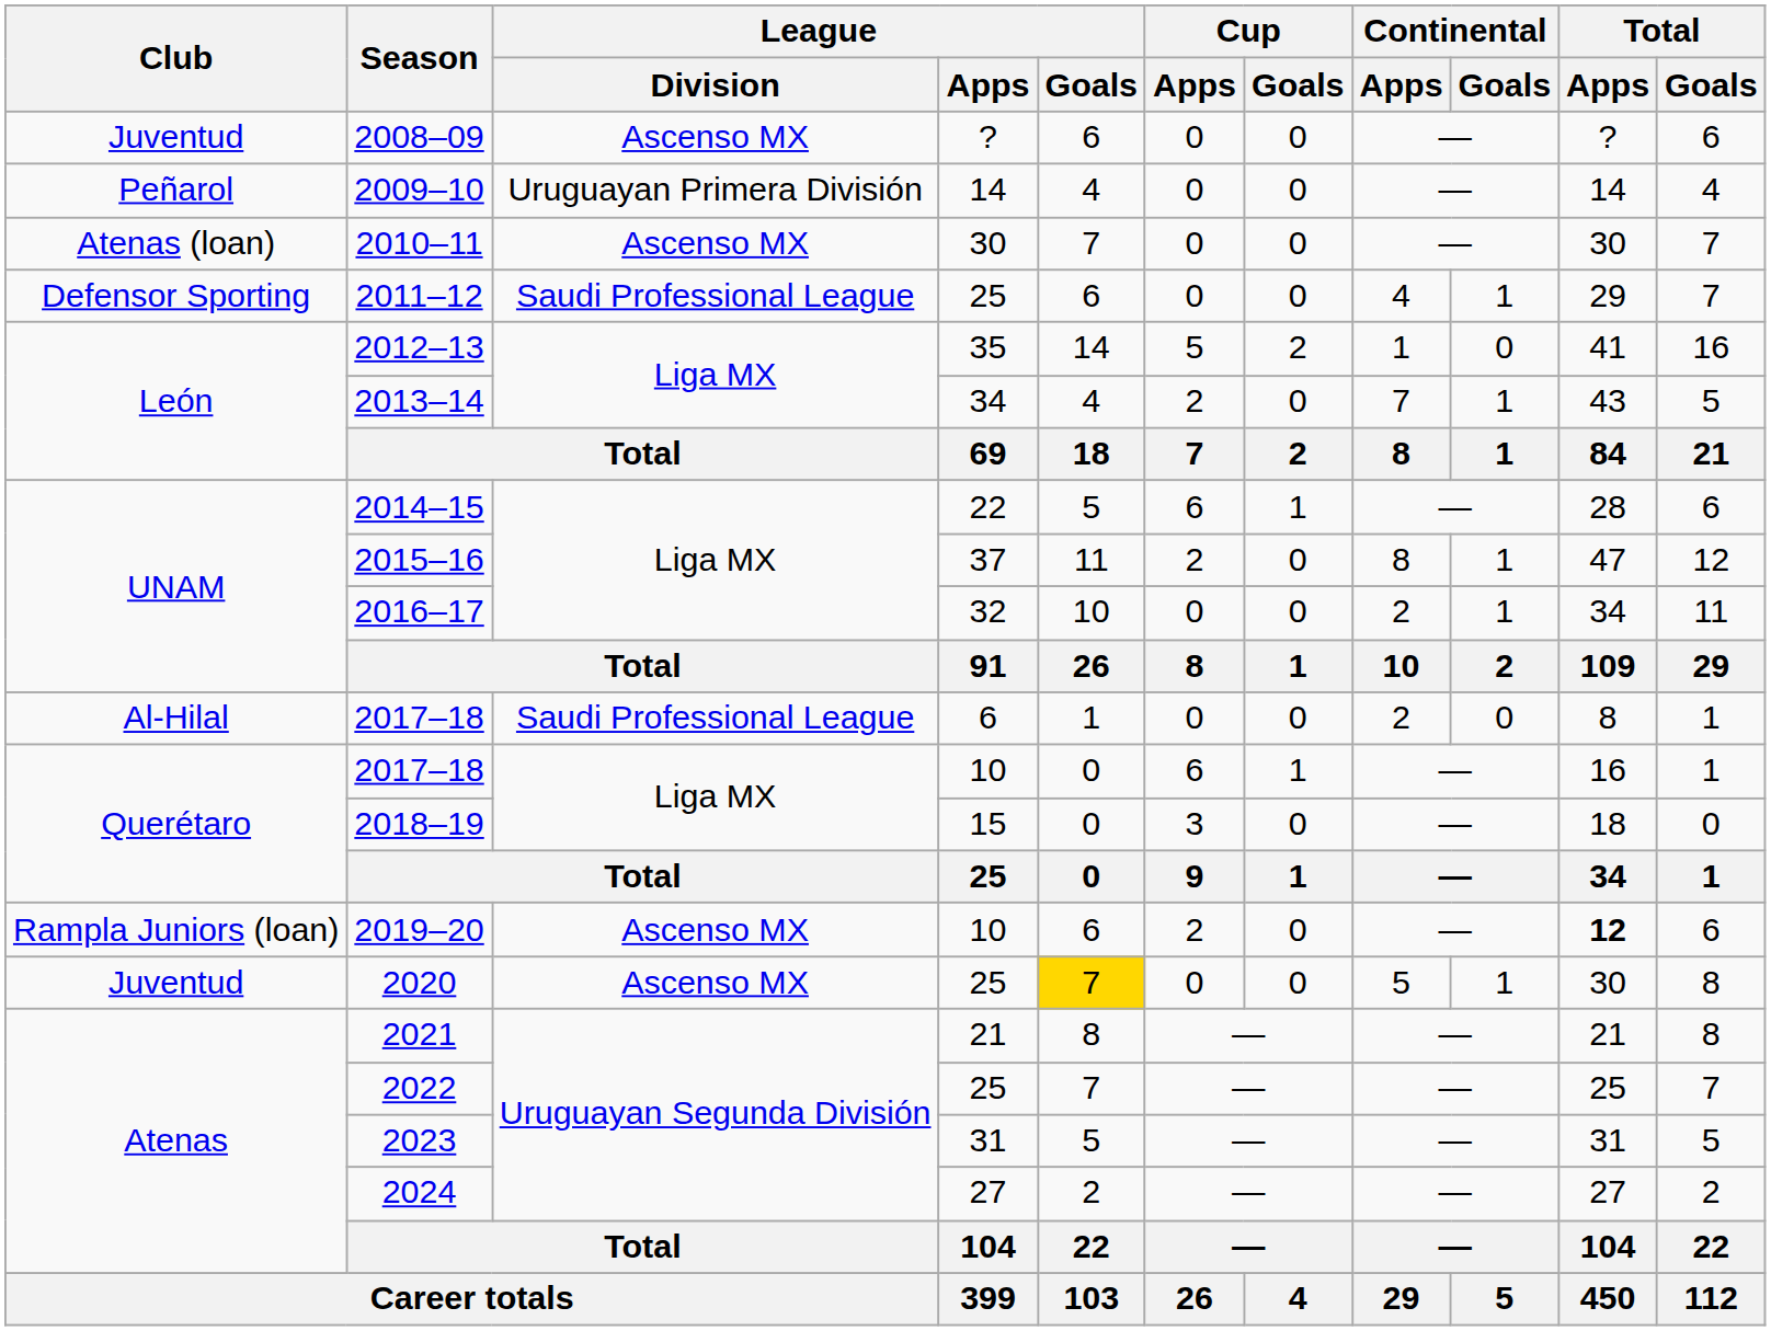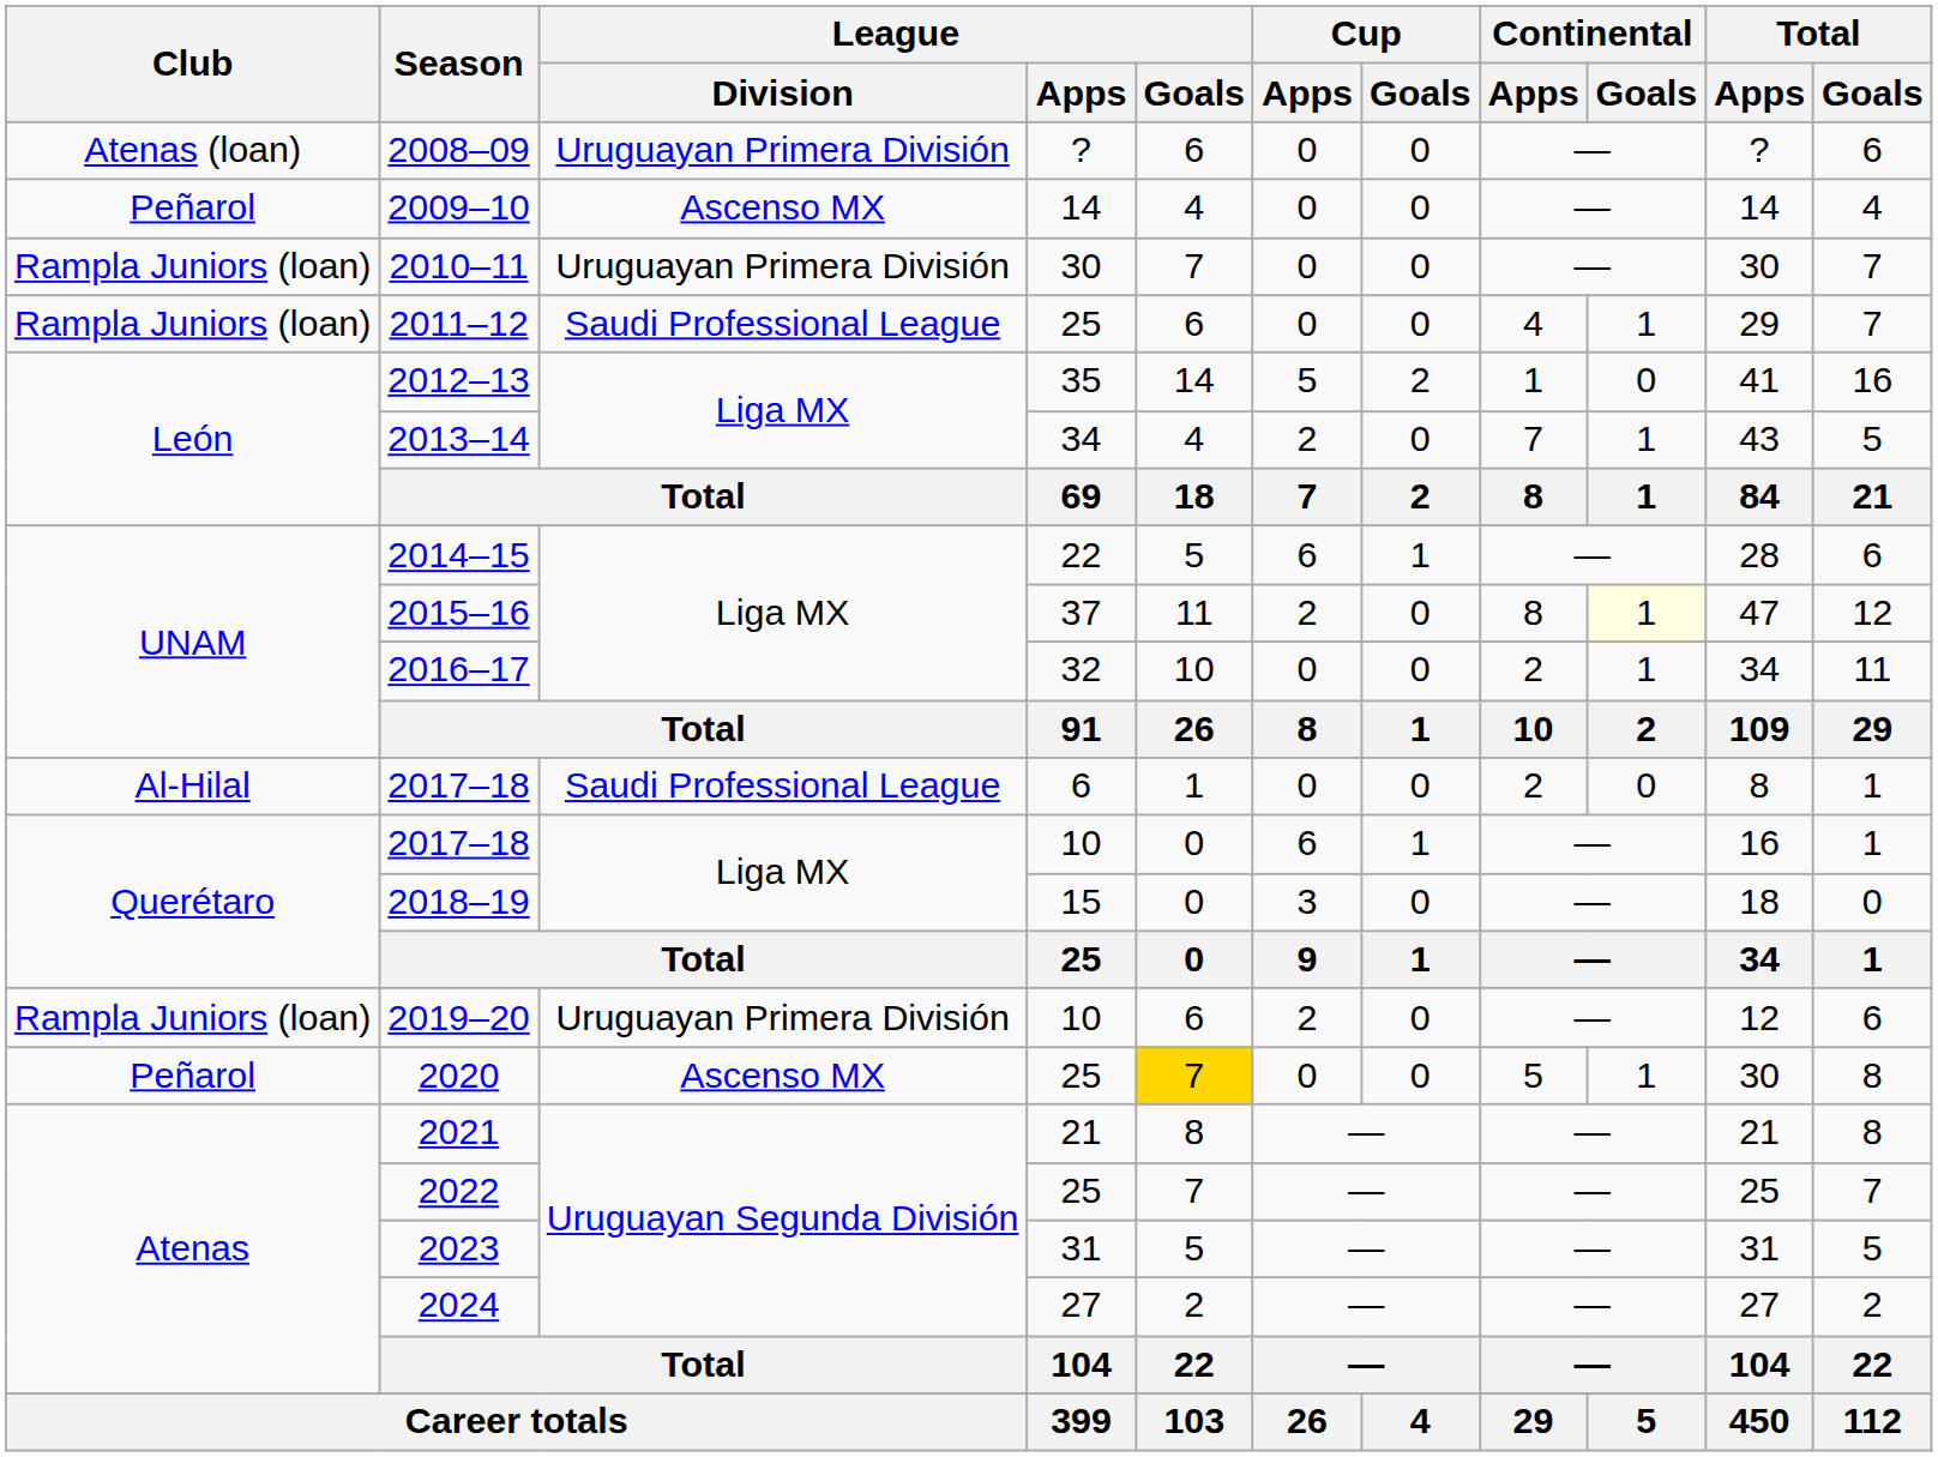 <table class="wikitable" style="text-align:center">
 <tr>
 <th rowspan="2">Club</th>
 <th rowspan="2">Season</th>
 <th colspan="3">League</th>
 <th colspan="2">Cup</th>
 <th colspan="2">Continental</th>
 <th colspan="2">Total</th>
 </tr>
 <tr>
 <th>Division</th>
 <th>Apps</th>
 <th>Goals</th>
 <th>Apps</th>
 <th>Goals</th>
 <th>Apps</th>
 <th>Goals</th>
 <th>Apps</th>
 <th>Goals</th>
 </tr>
 <tr>
-<td><a href='#'>Juventud</a></td>
+<td><a href='#'>Atenas</a> (loan)</td>
 <td><a href='#'>2008–09</a></td>
-<td><a href='#'>Ascenso MX</a></td>
+<td><a href='#'>Uruguayan Primera División</a></td>
 <td>?</td>
 <td>6</td>
 <td>0</td>
 <td>0</td>
 <td colspan=2>—</td>
 <td>?</td>
 <td>6</td>
 </tr>
 <tr>
 <td><a href='#'>Peñarol</a></td>
 <td><a href='#'>2009–10</a></td>
-<td>Uruguayan Primera División</td>
+<td><a href='#'>Ascenso MX</a></td>
 <td>14</td>
 <td>4</td>
 <td>0</td>
 <td>0</td>
 <td colspan=2>—</td>
 <td>14</td>
 <td>4</td>
 </tr>
 <tr>
-<td><a href='#'>Atenas</a> (loan)</td>
+<td><a href='#'>Rampla Juniors</a> (loan)</td>
 <td><a href='#'>2010–11</a></td>
-<td><a href='#'>Ascenso MX</a></td>
+<td>Uruguayan Primera División</td>
 <td>30</td>
 <td>7</td>
 <td>0</td>
 <td>0</td>
 <td colspan=2>—</td>
 <td>30</td>
 <td>7</td>
 </tr>
 <tr>
-<td><a href='#'>Defensor Sporting</a></td>
+<td><a href='#'>Rampla Juniors</a> (loan)</td>
 <td><a href='#'>2011–12</a></td>
 <td><a href='#'>Saudi Professional League</a></td>
 <td>25</td>
 <td>6</td>
 <td>0</td>
 <td>0</td>
 <td>4</td>
 <td>1</td>
 <td>29</td>
 <td>7</td>
 </tr>
 <tr>
 <td rowspan=3><a href='#'>León</a></td>
 <td><a href='#'>2012–13</a></td>
 <td rowspan=2><a href='#'>Liga MX</a></td>
 <td>35</td>
 <td>14</td>
 <td>5</td>
 <td>2</td>
 <td>1</td>
 <td>0</td>
 <td>41</td>
 <td>16</td>
 </tr>
 <tr>
 <td><a href='#'>2013–14</a></td>
 <td>34</td>
 <td>4</td>
 <td>2</td>
 <td>0</td>
 <td>7</td>
 <td>1</td>
 <td>43</td>
 <td>5</td>
 </tr>
 <tr>
 <th colspan=2>Total</th>
 <th>69</th>
 <th>18</th>
 <th>7</th>
 <th>2</th>
 <th>8</th>
 <th>1</th>
 <th>84</th>
 <th>21</th>
 </tr>
 <tr>
 <td rowspan=4><a href='#'>UNAM</a></td>
 <td><a href='#'>2014–15</a></td>
 <td rowspan=3>Liga MX</td>
 <td>22</td>
 <td>5</td>
 <td>6</td>
 <td>1</td>
 <td colspan=2>—</td>
 <td>28</td>
 <td>6</td>
 </tr>
 <tr>
 <td><a href='#'>2015–16</a></td>
 <td>37</td>
 <td>11</td>
 <td>2</td>
 <td>0</td>
 <td>8</td>
-<td>1</td>
+<td style="background: lightyellow;">1</td>
 <td>47</td>
 <td>12</td>
 </tr>
 <tr>
 <td><a href='#'>2016–17</a></td>
 <td>32</td>
 <td>10</td>
 <td>0</td>
 <td>0</td>
 <td>2</td>
 <td>1</td>
 <td>34</td>
 <td>11</td>
 </tr>
 <tr>
 <th colspan=2>Total</th>
 <th>91</th>
 <th>26</th>
 <th>8</th>
 <th>1</th>
 <th>10</th>
 <th>2</th>
 <th>109</th>
 <th>29</th>
 </tr>
 <tr>
 <td><a href='#'>Al-Hilal</a></td>
 <td><a href='#'>2017–18</a></td>
 <td><a href='#'>Saudi Professional League</a></td>
 <td>6</td>
 <td>1</td>
 <td>0</td>
 <td>0</td>
 <td>2</td>
 <td>0</td>
 <td>8</td>
 <td>1</td>
 </tr>
 <tr>
 <td rowspan=3><a href='#'>Querétaro</a></td>
 <td><a href='#'>2017–18</a></td>
 <td rowspan=2>Liga MX</td>
 <td>10</td>
 <td>0</td>
 <td>6</td>
 <td>1</td>
 <td colspan=2>—</td>
 <td>16</td>
 <td>1</td>
 </tr>
 <tr>
 <td><a href='#'>2018–19</a></td>
 <td>15</td>
 <td>0</td>
 <td>3</td>
 <td>0</td>
 <td colspan=2>—</td>
 <td>18</td>
 <td>0</td>
 </tr>
 <tr>
 <th colspan=2>Total</th>
 <th>25</th>
 <th>0</th>
 <th>9</th>
 <th>1</th>
 <th colspan=2>—</th>
 <th>34</th>
 <th>1</th>
 </tr>
 <tr>
 <td><a href='#'>Rampla Juniors</a> (loan)</td>
 <td><a href='#'>2019–20</a></td>
-<td><a href='#'>Ascenso MX</a></td>
+<td>Uruguayan Primera División</td>
 <td>10</td>
 <td>6</td>
 <td>2</td>
 <td>0</td>
 <td colspan=2>—</td>
-<td><strong>12</strong></td>
+<td>12</td>
 <td>6</td>
 </tr>
 <tr>
-<td><a href='#'>Juventud</a></td>
+<td><a href='#'>Peñarol</a></td>
 <td><a href='#'>2020</a></td>
 <td><a href='#'>Ascenso MX</a></td>
 <td>25</td>
 <td style="background: gold;">7</td>
 <td>0</td>
 <td>0</td>
 <td>5</td>
 <td>1</td>
 <td>30</td>
 <td>8</td>
 </tr>
 <tr>
 <td rowspan=5><a href='#'>Atenas</a></td>
 <td><a href='#'>2021</a></td>
 <td rowspan=4><a href='#'>Uruguayan Segunda División</a></td>
 <td>21</td>
 <td>8</td>
 <td colspan=2>—</td>
 <td colspan=2>—</td>
 <td>21</td>
 <td>8</td>
 </tr>
 <tr>
 <td><a href='#'>2022</a></td>
 <td>25</td>
 <td>7</td>
 <td colspan=2>—</td>
 <td colspan=2>—</td>
 <td>25</td>
 <td>7</td>
 </tr>
 <tr>
 <td><a href='#'>2023</a></td>
 <td>31</td>
 <td>5</td>
 <td colspan=2>—</td>
 <td colspan=2>—</td>
 <td>31</td>
 <td>5</td>
 </tr>
 <tr>
 <td><a href='#'>2024</a></td>
 <td>27</td>
 <td>2</td>
 <td colspan=2>—</td>
 <td colspan=2>—</td>
 <td>27</td>
 <td>2</td>
 </tr>
 <tr>
 <th colspan=2>Total</th>
 <th>104</th>
 <th>22</th>
 <th colspan=2>—</th>
 <th colspan=2>—</th>
 <th>104</th>
 <th>22</th>
 </tr>
 <tr>
 <th colspan=3>Career totals</th>
 <th>399</th>
 <th>103</th>
 <th>26</th>
 <th>4</th>
 <th>29</th>
 <th>5</th>
 <th>450</th>
 <th>112</th>
 </tr>
 </table>
